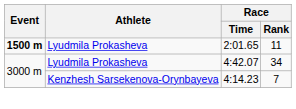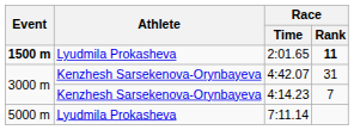 <table class="wikitable" style="font-size:90%">
 <tr>
 <th rowspan=2>Event</th>
 <th rowspan=2>Athlete</th>
 <th colspan=2>Race</th>
 </tr>
 <tr>
 <th>Time</th>
 <th>Rank</th>
 </tr>
 <tr>
 <td><strong>1500 m</strong></td>
 <td><a href='#'>Lyudmila Prokasheva</a></td>
 <td align=center>2:01.65</td>
-<td align=center>11</td>
+<td align=center><strong>11</strong></td>
 </tr>
 <tr>
 <td rowspan=2>3000 m</td>
-<td><a href='#'>Lyudmila Prokasheva</a></td>
+<td><a href='#'>Kenzhesh Sarsekenova-Orynbayeva</a></td>
 <td align=center>4:42.07</td>
-<td align=center>34</td>
+<td align=center>31</td>
 </tr>
 <tr>
 <td><a href='#'>Kenzhesh Sarsekenova-Orynbayeva</a></td>
 <td align=center>4:14.23</td>
 <td align=center>7</td>
 </tr>
+<tr>
+<td>5000 m</td>
+<td><a href='#'>Lyudmila Prokasheva</a></td>
+<td align=center>7:11.14</td>
+<td align=center></td>
+</tr>
 </table>
